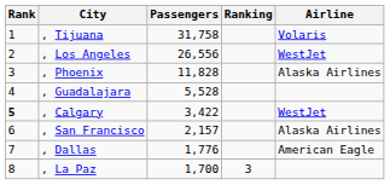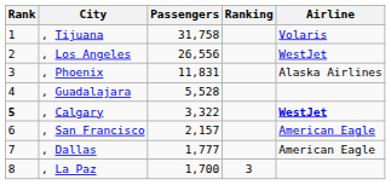 <table class="wikitable" style="font-size: 90%" width= align=>
 <tr>
 <th>Rank</th>
 <th>City</th>
 <th>Passengers</th>
 <th>Ranking</th>
 <th>Airline</th>
 </tr>
 <tr>
 <td>1</td>
 <td>, <a href='#'>Tijuana</a></td>
 <td align="right">31,758</td>
 <td align="center"></td>
 <td><a href='#'>Volaris</a></td>
 </tr>
 <tr>
 <td>2</td>
 <td>, <a href='#'>Los Angeles</a></td>
 <td align="right">26,556</td>
 <td align="center"></td>
 <td><a href='#'>WestJet</a></td>
 </tr>
 <tr>
 <td>3</td>
 <td>, <a href='#'>Phoenix</a></td>
-<td align="right">11,828</td>
+<td align="right">11,831</td>
 <td align="center"></td>
 <td>Alaska Airlines</td>
 </tr>
 <tr>
 <td>4</td>
 <td>, <a href='#'>Guadalajara</a></td>
 <td align="right">5,528</td>
 <td align="center"></td>
 <td></td>
 </tr>
 <tr>
 <td><strong>5</strong></td>
 <td>, <a href='#'>Calgary</a></td>
-<td align="right">3,422</td>
+<td align="right">3,322</td>
 <td align="center"></td>
-<td><a href='#'>WestJet</a></td>
+<td><strong><a href='#'>WestJet</a></strong></td>
 </tr>
 <tr>
 <td>6</td>
 <td>, <a href='#'>San Francisco</a></td>
 <td align="right">2,157</td>
 <td align="center"></td>
-<td>Alaska Airlines</td>
+<td><a href='#'>American Eagle</a></td>
 </tr>
 <tr>
 <td>7</td>
 <td>, <a href='#'>Dallas</a></td>
-<td align="right">1,776</td>
+<td align="right">1,777</td>
 <td align="center"></td>
 <td>American Eagle</td>
 </tr>
 <tr>
 <td>8</td>
 <td>, <a href='#'>La Paz</a></td>
 <td align="right">1,700</td>
 <td align="center"> 3</td>
 <td></td>
 </tr>
 </table>
